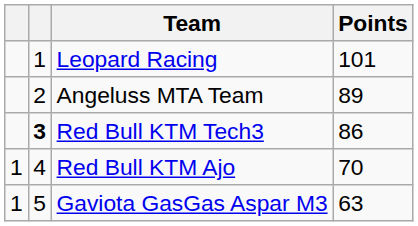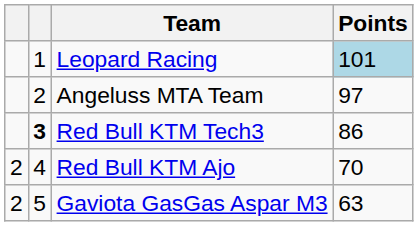 <table class="wikitable" style="font-size: 95%;">
 <tr>
 <th></th>
 <th></th>
 <th>Team</th>
 <th>Points</th>
 </tr>
 <tr>
 <td></td>
 <td align=center>1</td>
 <td> <a href='#'>Leopard Racing</a></td>
-<td align=left>101</td>
+<td align=left style="background: lightblue;">101</td>
 </tr>
 <tr>
 <td></td>
 <td align=center>2</td>
 <td> Angeluss MTA Team</td>
-<td align=left>89</td>
+<td align=left>97</td>
 </tr>
 <tr>
 <td></td>
 <td align=center><strong>3</strong></td>
 <td> <a href='#'>Red Bull KTM Tech3</a></td>
 <td align=left>86</td>
 </tr>
 <tr>
-<td> 1</td>
+<td> 2</td>
 <td align=center>4</td>
 <td> <a href='#'>Red Bull KTM Ajo</a></td>
 <td align=left>70</td>
 </tr>
 <tr>
-<td> 1</td>
+<td> 2</td>
 <td align=center>5</td>
 <td> <a href='#'>Gaviota GasGas Aspar M3</a></td>
 <td align=left>63</td>
 </tr>
 </table>
